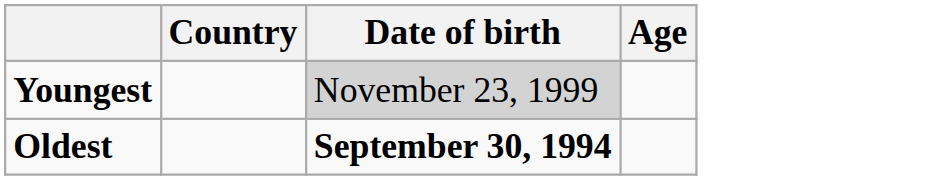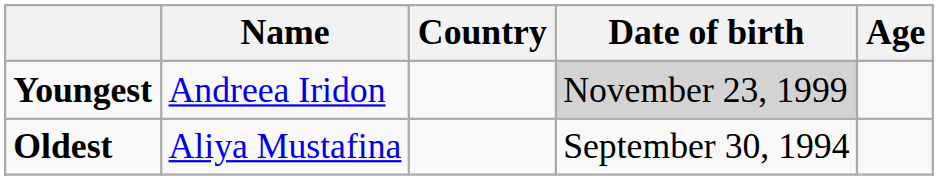 <table class="wikitable">
 <tr>
 <th></th>
+<th><strong>Name</strong></th>
 <th><strong>Country</strong></th>
 <th><strong>Date of birth</strong></th>
 <th><strong>Age</strong></th>
 </tr>
 <tr>
 <td><strong>Youngest</strong></td>
+<td><a href='#'>Andreea Iridon</a></td>
 <td></td>
 <td style="background: lightgrey;">November 23, 1999</td>
 <td></td>
 </tr>
 <tr>
 <td><strong>Oldest</strong></td>
+<td><a href='#'>Aliya Mustafina</a></td>
 <td></td>
-<td><strong>September 30, 1994</strong></td>
+<td>September 30, 1994</td>
 <td></td>
 </tr>
 </table>
